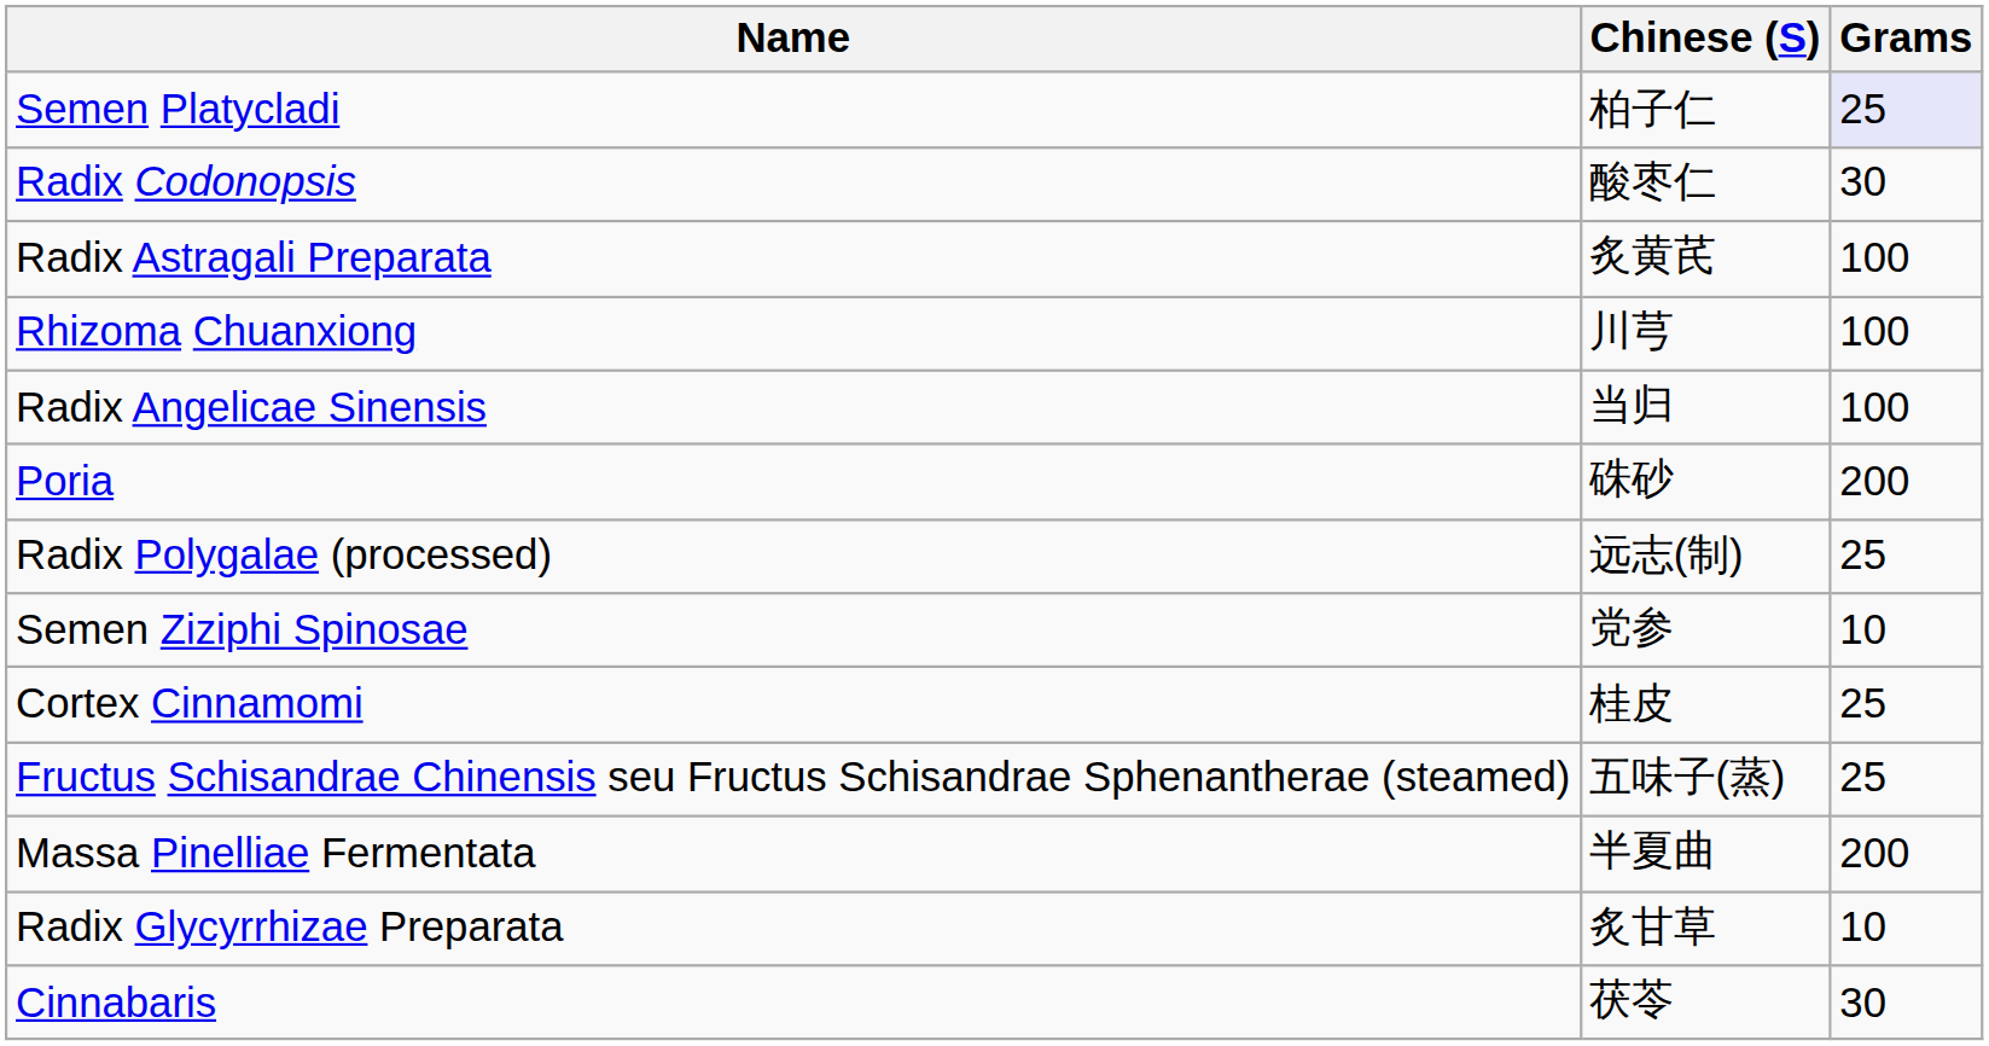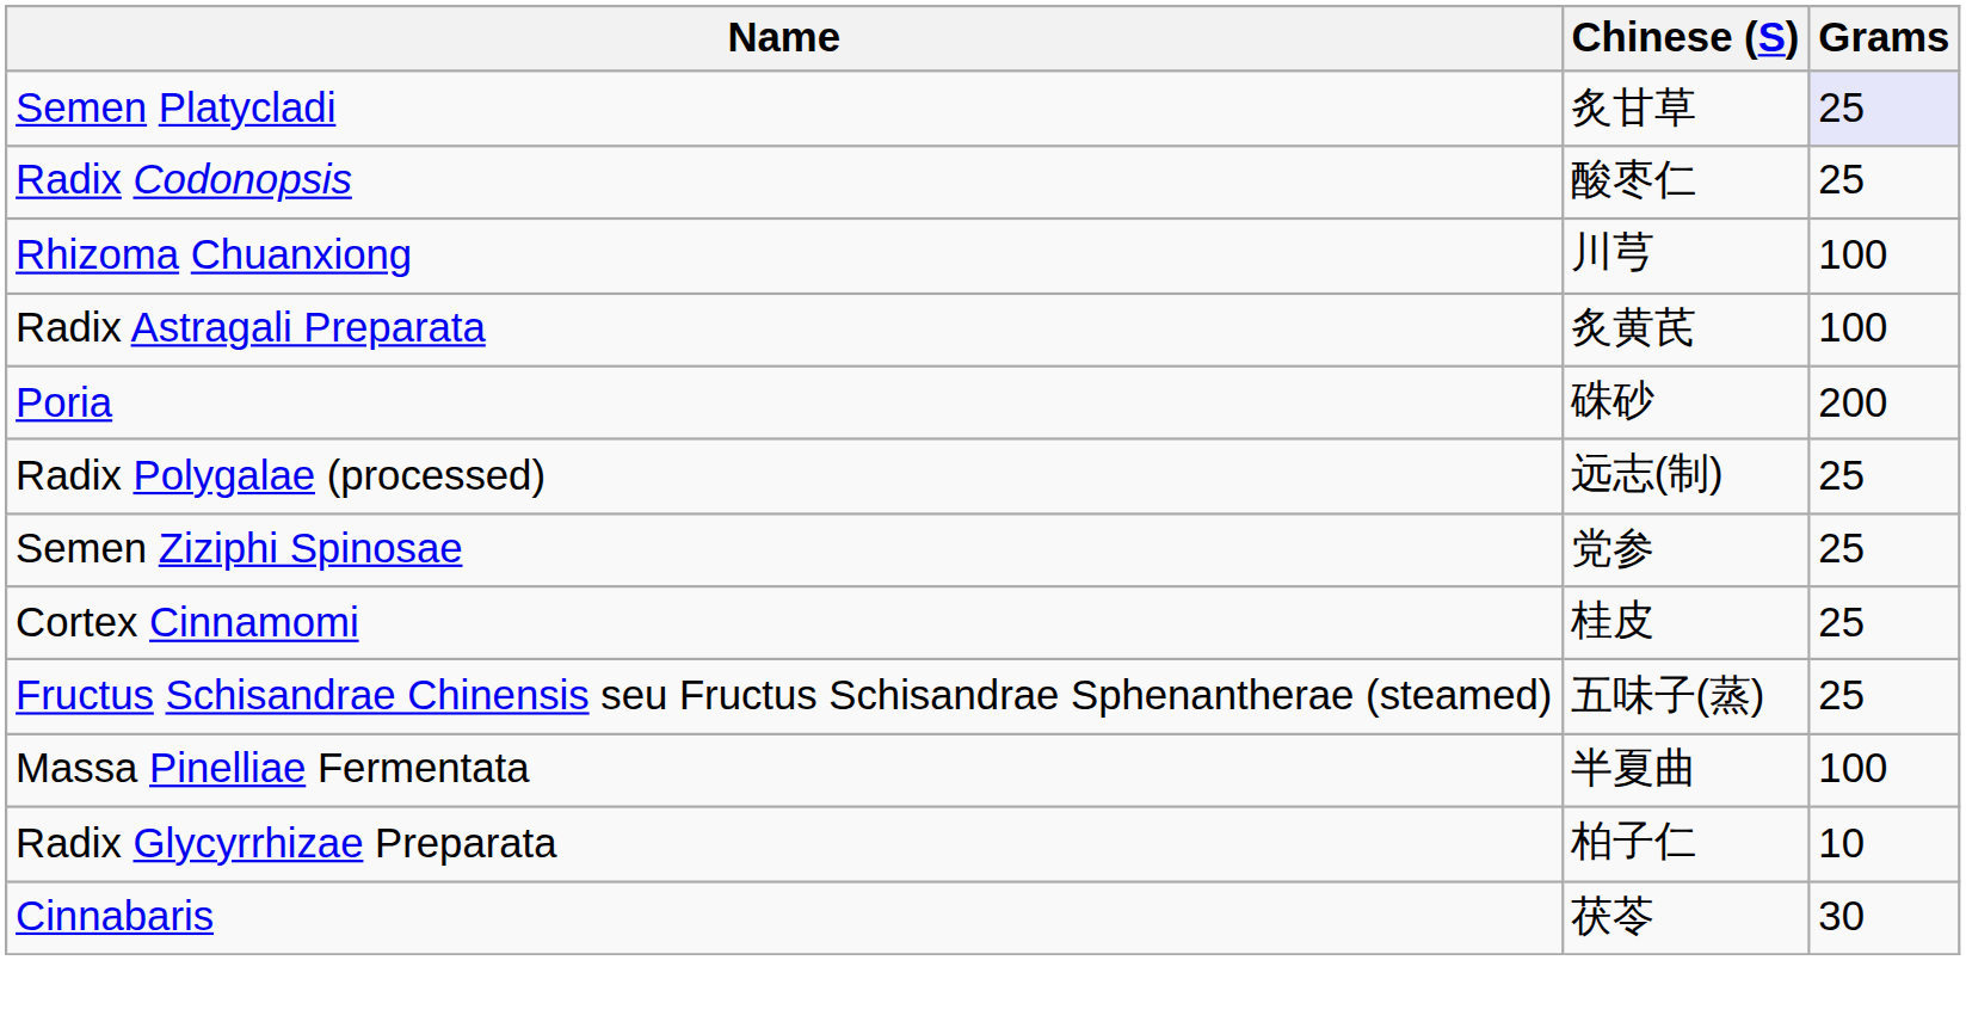 <table class="wikitable sortable">
 <tr>
 <th>Name</th>
 <th>Chinese (<a href='#'>S</a>)</th>
 <th>Grams</th>
 </tr>
 <tr>
 <td><a href='#'>Semen</a> <a href='#'>Platycladi</a></td>
-<td>柏子仁</td>
+<td>炙甘草</td>
 <td style="background: lavender;">25</td>
 </tr>
 <tr>
 <td><a href='#'>Radix</a> <em><a href='#'>Codonopsis</a></em></td>
 <td>酸枣仁</td>
-<td>30</td>
-</tr>
-<tr>
-<td>Radix <a href='#'>Astragali Preparata</a></td>
-<td>炙黄芪</td>
-<td>100</td>
+<td>25</td>
 </tr>
 <tr>
 <td><a href='#'>Rhizoma</a> <a href='#'>Chuanxiong</a></td>
 <td>川芎</td>
 <td>100</td>
 </tr>
 <tr>
-<td>Radix <a href='#'>Angelicae Sinensis</a></td>
-<td>当归</td>
+<td>Radix <a href='#'>Astragali Preparata</a></td>
+<td>炙黄芪</td>
 <td>100</td>
 </tr>
 <tr>
 <td><a href='#'>Poria</a></td>
 <td>硃砂</td>
 <td>200</td>
 </tr>
 <tr>
 <td>Radix <a href='#'>Polygalae</a> (processed)</td>
 <td>远志(制)</td>
 <td>25</td>
 </tr>
 <tr>
 <td>Semen <a href='#'>Ziziphi Spinosae</a></td>
 <td>党参</td>
-<td>10</td>
+<td>25</td>
 </tr>
 <tr>
 <td>Cortex <a href='#'>Cinnamomi</a></td>
 <td>桂皮</td>
 <td>25</td>
 </tr>
 <tr>
 <td><a href='#'>Fructus</a> <a href='#'>Schisandrae Chinensis</a> seu Fructus Schisandrae Sphenantherae (steamed)</td>
 <td>五味子(蒸)</td>
 <td>25</td>
 </tr>
 <tr>
 <td>Massa <a href='#'>Pinelliae</a> Fermentata</td>
 <td>半夏曲</td>
-<td>200</td>
+<td>100</td>
 </tr>
 <tr>
 <td>Radix <a href='#'>Glycyrrhizae</a> Preparata</td>
-<td>炙甘草</td>
+<td>柏子仁</td>
 <td>10</td>
 </tr>
 <tr>
 <td><a href='#'>Cinnabaris</a></td>
 <td>茯苓</td>
 <td>30</td>
 </tr>
 </table>
